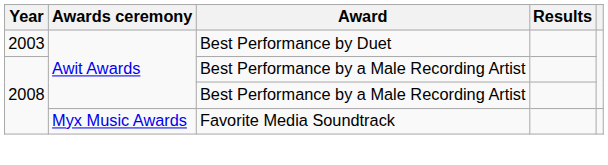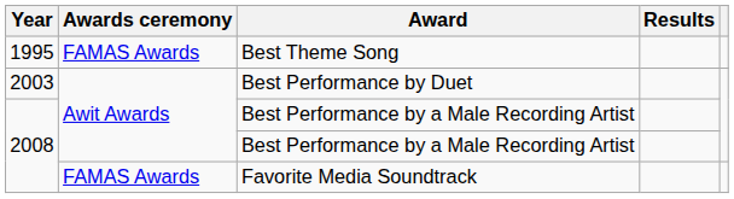 <table class="wikitable">
 <tr>
 <th>Year</th>
 <th>Awards ceremony</th>
 <th>Award</th>
 <th>Results</th>
 <th></th>
+</tr>
+<tr>
+<td>1995</td>
+<td><a href='#'>FAMAS Awards</a></td>
+<td>Best Theme Song</td>
+<td></td>
+<td></td>
 </tr>
 <tr>
 <td>2003</td>
 <td rowspan="3"><a href='#'>Awit Awards</a></td>
 <td>Best Performance by Duet<br></td>
 <td></td>
 <td rowspan="3"></td>
 </tr>
 <tr>
 <td rowspan="3">2008</td>
 <td>Best Performance by a Male Recording Artist<br></td>
 <td></td>
 </tr>
 <tr>
 <td>Best Performance by a Male Recording Artist<br></td>
 <td></td>
 </tr>
 <tr>
-<td><a href='#'>Myx Music Awards</a></td>
+<td><a href='#'>FAMAS Awards</a></td>
 <td>Favorite Media Soundtrack</td>
 <td></td>
 <td></td>
 </tr>
 </table>
